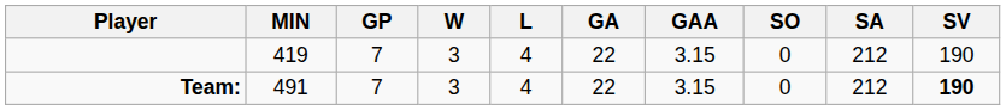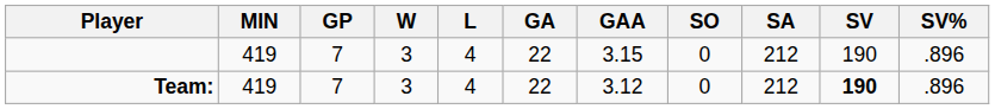 <table class="wikitable sortable" width="60%">
 <tr>
 <th bgcolor="#DDDDFF" width="10%">Player</th>
 <th width="3%" bgcolor="#DDDDFF" title="Minutes played">MIN</th>
 <th width="3%" bgcolor="#DDDDFF" title="Games played in">GP</th>
 <th width="3%" bgcolor="#DDDDFF" title="Games played in">W</th>
 <th width="3%" bgcolor="#DDDDFF"title="Games played in">L</th>
 <th width="3%" bgcolor="#DDDDFF" title="Goals against">GA</th>
 <th width="3%" bgcolor="#DDDDFF" title="Goals against average">GAA</th>
 <th width="3%" bgcolor="#DDDDFF" title="Shut-outs">SO</th>
 <th width="3%" bgcolor="#DDDDFF" title="Shots against">SA</th>
 <th width="3%" bgcolor="#DDDDFF" title="Shots saved">SV</th>
+<th width="3%" bgcolor="#DDDDFF" title="Save percentage">SV%</th>
 </tr>
 <tr align="center">
 <td align="right"></td>
 <td>419</td>
 <td>7</td>
 <td>3</td>
 <td>4</td>
 <td>22</td>
 <td>3.15</td>
 <td>0</td>
 <td>212</td>
 <td>190</td>
+<td>.896</td>
 </tr>
 <tr align="center">
 <td align="right"><strong>Team:</strong></td>
-<td>491</td>
+<td>419</td>
 <td>7</td>
 <td>3</td>
 <td>4</td>
 <td>22</td>
-<td>3.15</td>
+<td>3.12</td>
 <td>0</td>
 <td>212</td>
 <td><strong>190</strong></td>
+<td>.896</td>
 </tr>
 </table>
